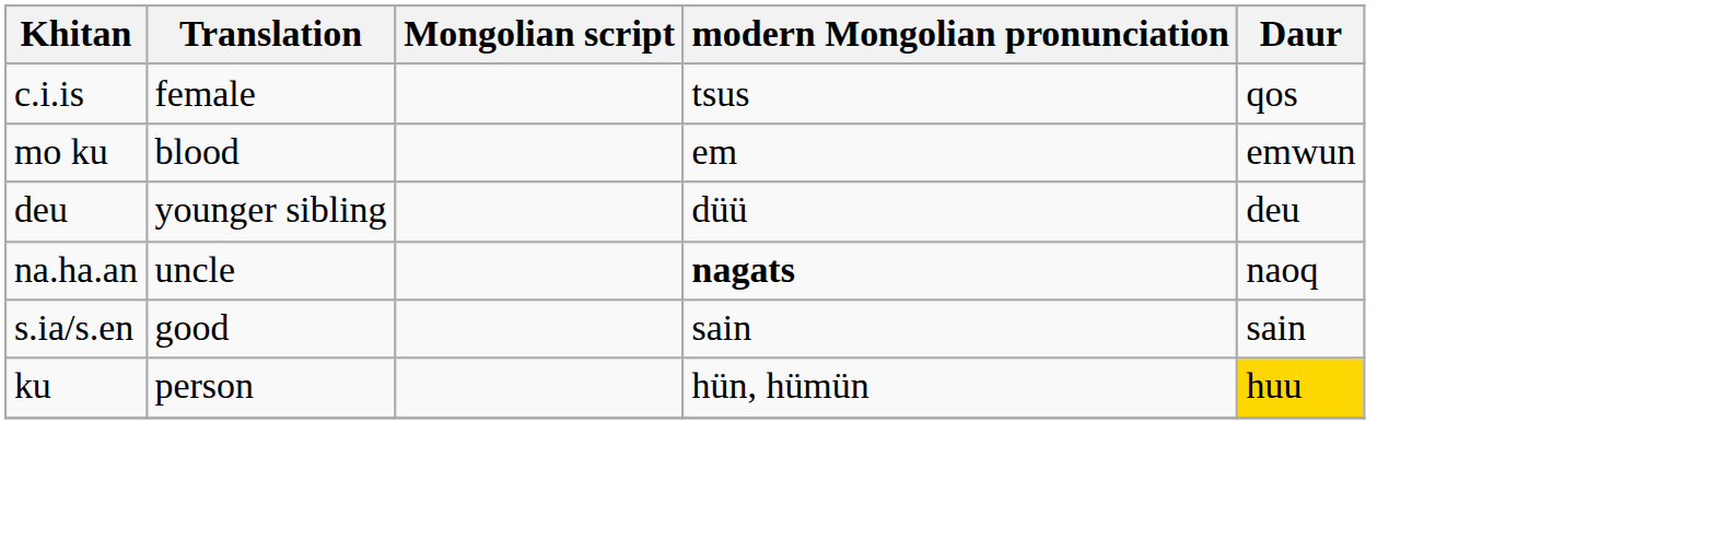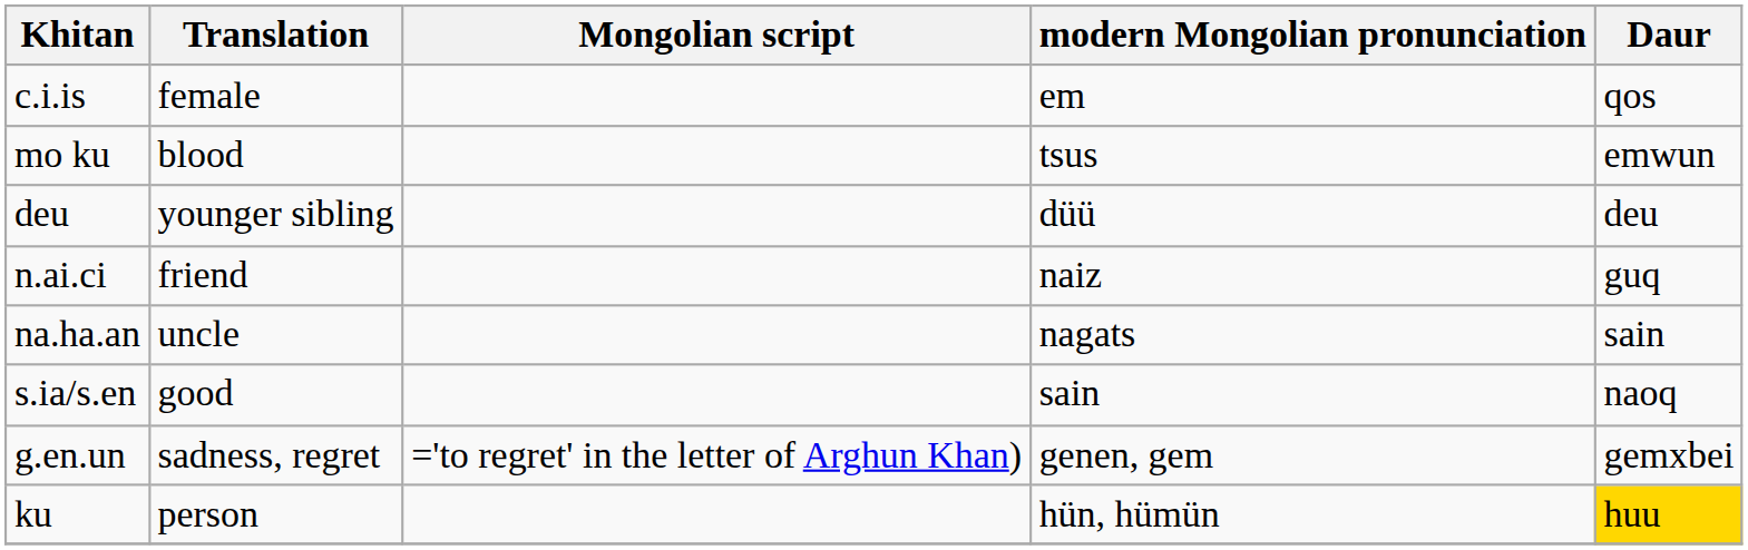 <table class="wikitable">
 <tr>
 <th>Khitan</th>
 <th>Translation</th>
 <th>Mongolian script</th>
 <th>modern Mongolian pronunciation</th>
 <th>Daur</th>
 </tr>
 <tr>
 <td>c.i.is</td>
 <td>female</td>
 <td><em></em></td>
-<td>tsus</td>
+<td>em</td>
 <td>qos</td>
 </tr>
 <tr>
 <td>mo ku</td>
 <td>blood</td>
 <td><em></em></td>
-<td>em</td>
+<td>tsus</td>
 <td>emwun</td>
 </tr>
 <tr>
 <td>deu</td>
 <td>younger sibling</td>
 <td><em></em></td>
 <td>düü</td>
 <td>deu</td>
 </tr>
 <tr>
+<td>n.ai.ci</td>
+<td>friend</td>
+<td><em></em></td>
+<td>naiz</td>
+<td>guq</td>
+</tr>
+<tr>
 <td>na.ha.an</td>
 <td>uncle</td>
 <td><em></em></td>
-<td><strong>nagats</strong></td>
-<td>naoq</td>
+<td>nagats</td>
+<td>sain</td>
 </tr>
 <tr>
 <td>s.ia/s.en</td>
 <td>good</td>
 <td><em></em></td>
 <td>sain</td>
-<td>sain</td>
+<td>naoq</td>
+</tr>
+<tr>
+<td>g.en.un</td>
+<td>sadness, regret</td>
+<td><em></em>='to regret' in the letter of <a href='#'>Arghun Khan</a>)</td>
+<td>genen, gem</td>
+<td>gemxbei</td>
 </tr>
 <tr>
 <td>ku</td>
 <td>person</td>
 <td><em></em></td>
 <td>hün, hümün</td>
 <td style="background: gold;">huu</td>
 </tr>
 <tr>
 </tr>
 </table>
